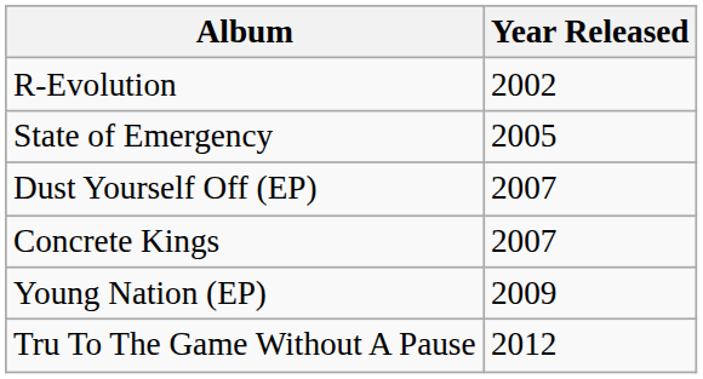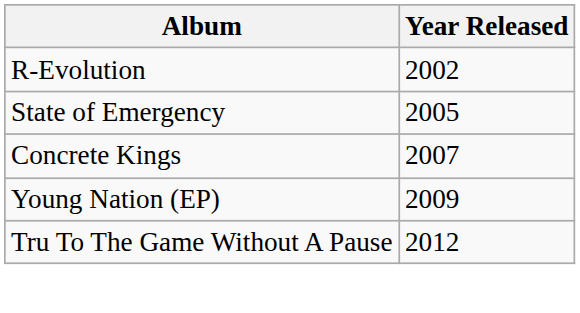 <table class="wikitable">
 <tr>
 <th>Album</th>
 <th>Year Released</th>
 </tr>
 <tr>
 <td>R-Evolution</td>
 <td>2002</td>
 </tr>
 <tr>
 <td>State of Emergency</td>
 <td>2005</td>
 </tr>
 <tr>
-<td>Dust Yourself Off (EP)</td>
-<td>2007</td>
-</tr>
-<tr>
 <td>Concrete Kings</td>
 <td>2007</td>
 </tr>
 <tr>
 <td>Young Nation (EP)</td>
 <td>2009</td>
 </tr>
 <tr>
 <td>Tru To The Game Without A Pause</td>
 <td>2012</td>
 </tr>
 </table>
